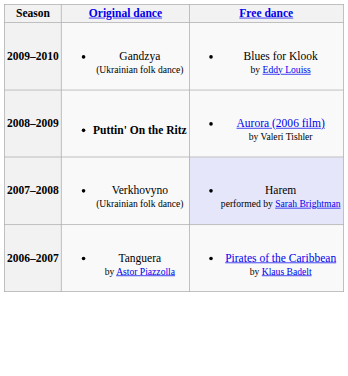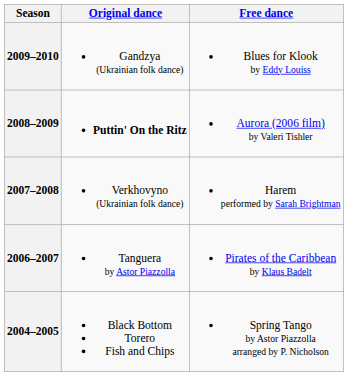 <table class="wikitable" style="text-align:center">
 <tr>
 <th>Season</th>
 <th><a href='#'>Original dance</a></th>
 <th><a href='#'>Free dance</a></th>
 </tr>
 <tr>
 <th>2009–2010 <br> </th>
 <td><br><ul><li>Gandzya <br><small> (Ukrainian folk dance) </small></li></ul></td>
 <td><br><ul><li>Blues for Klook <br><small> by <a href='#'>Eddy Louiss</a> </small></li></ul></td>
 </tr>
 <tr>
 <th>2008–2009 <br> </th>
 <td><strong><br><ul><li>Puttin' On the Ritz</li></ul></strong></td>
 <td><br><ul><li><a href='#'>Aurora (2006 film)</a> <br><small> by Valeri Tishler </small></li></ul></td>
 </tr>
 <tr>
 <th>2007–2008 <br> </th>
 <td><br><ul><li>Verkhovyno <br><small> (Ukrainian folk dance) </small></li></ul></td>
-<td style="background: lavender;"><br><ul><li>Harem <br><small> performed by <a href='#'>Sarah Brightman</a> </small></li></ul></td>
+<td><br><ul><li>Harem <br><small> performed by <a href='#'>Sarah Brightman</a> </small></li></ul></td>
 </tr>
 <tr>
 <th>2006–2007 <br> </th>
 <td><br><ul><li>Tanguera <br><small> by <a href='#'>Astor Piazzolla</a> </small></li></ul></td>
 <td><br><ul><li><a href='#'>Pirates of the Caribbean</a> <br><small> by <a href='#'>Klaus Badelt</a> </small></li></ul></td>
 </tr>
+<tr>
+<th>2004–2005 <br> </th>
+<td><br><ul><li>Black Bottom</li><li>Torero</li><li>Fish and Chips</li></ul></td>
+<td><br><ul><li>Spring Tango <br><small> by Astor Piazzolla <br> arranged by P. Nicholson </small></li></ul></td>
+</tr>
 </table>
